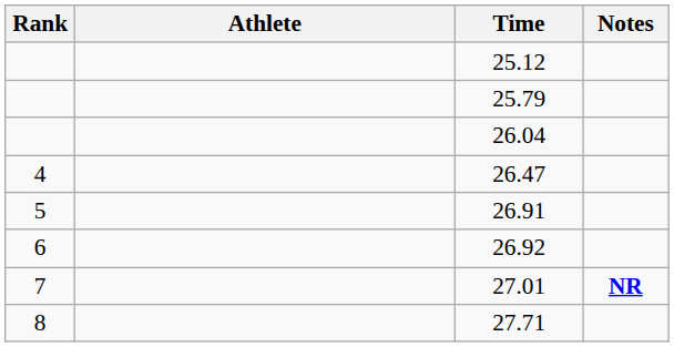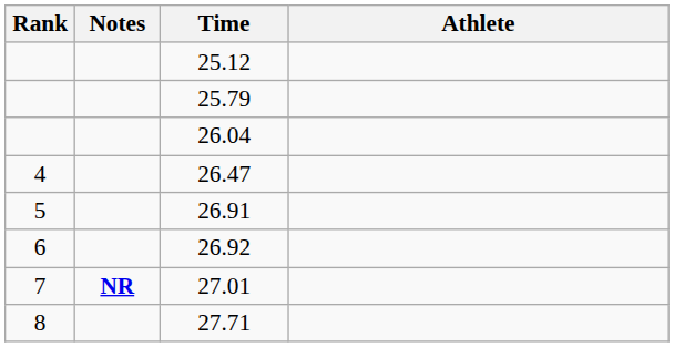 <table class="wikitable" style="text-align:center">
 <tr>
 <th width=40>Rank</th>
+<th width=50>Notes</th>
+<th width=80>Time</th>
 <th width=250>Athlete</th>
-<th width=80>Time</th>
-<th width=50>Notes</th>
 </tr>
 <tr>
 <td></td>
+<td></td>
+<td>25.12</td>
 <td align=left></td>
-<td>25.12</td>
-<td></td>
 </tr>
 <tr>
 <td></td>
+<td></td>
+<td>25.79</td>
 <td align=left></td>
-<td>25.79</td>
-<td></td>
 </tr>
 <tr>
 <td></td>
+<td></td>
+<td>26.04</td>
 <td align=left></td>
-<td>26.04</td>
-<td></td>
 </tr>
 <tr>
 <td>4</td>
+<td></td>
+<td>26.47</td>
 <td align=left></td>
-<td>26.47</td>
-<td></td>
 </tr>
 <tr>
 <td>5</td>
+<td></td>
+<td>26.91</td>
 <td align=left></td>
-<td>26.91</td>
-<td></td>
 </tr>
 <tr>
 <td>6</td>
+<td></td>
+<td>26.92</td>
 <td align=left></td>
-<td>26.92</td>
-<td></td>
 </tr>
 <tr>
 <td>7</td>
+<td><strong><a href='#'>NR</a></strong></td>
+<td>27.01</td>
 <td align=left></td>
-<td>27.01</td>
-<td><strong><a href='#'>NR</a></strong></td>
 </tr>
 <tr>
 <td>8</td>
+<td></td>
+<td>27.71</td>
 <td align=left></td>
-<td>27.71</td>
-<td></td>
 </tr>
 </table>
